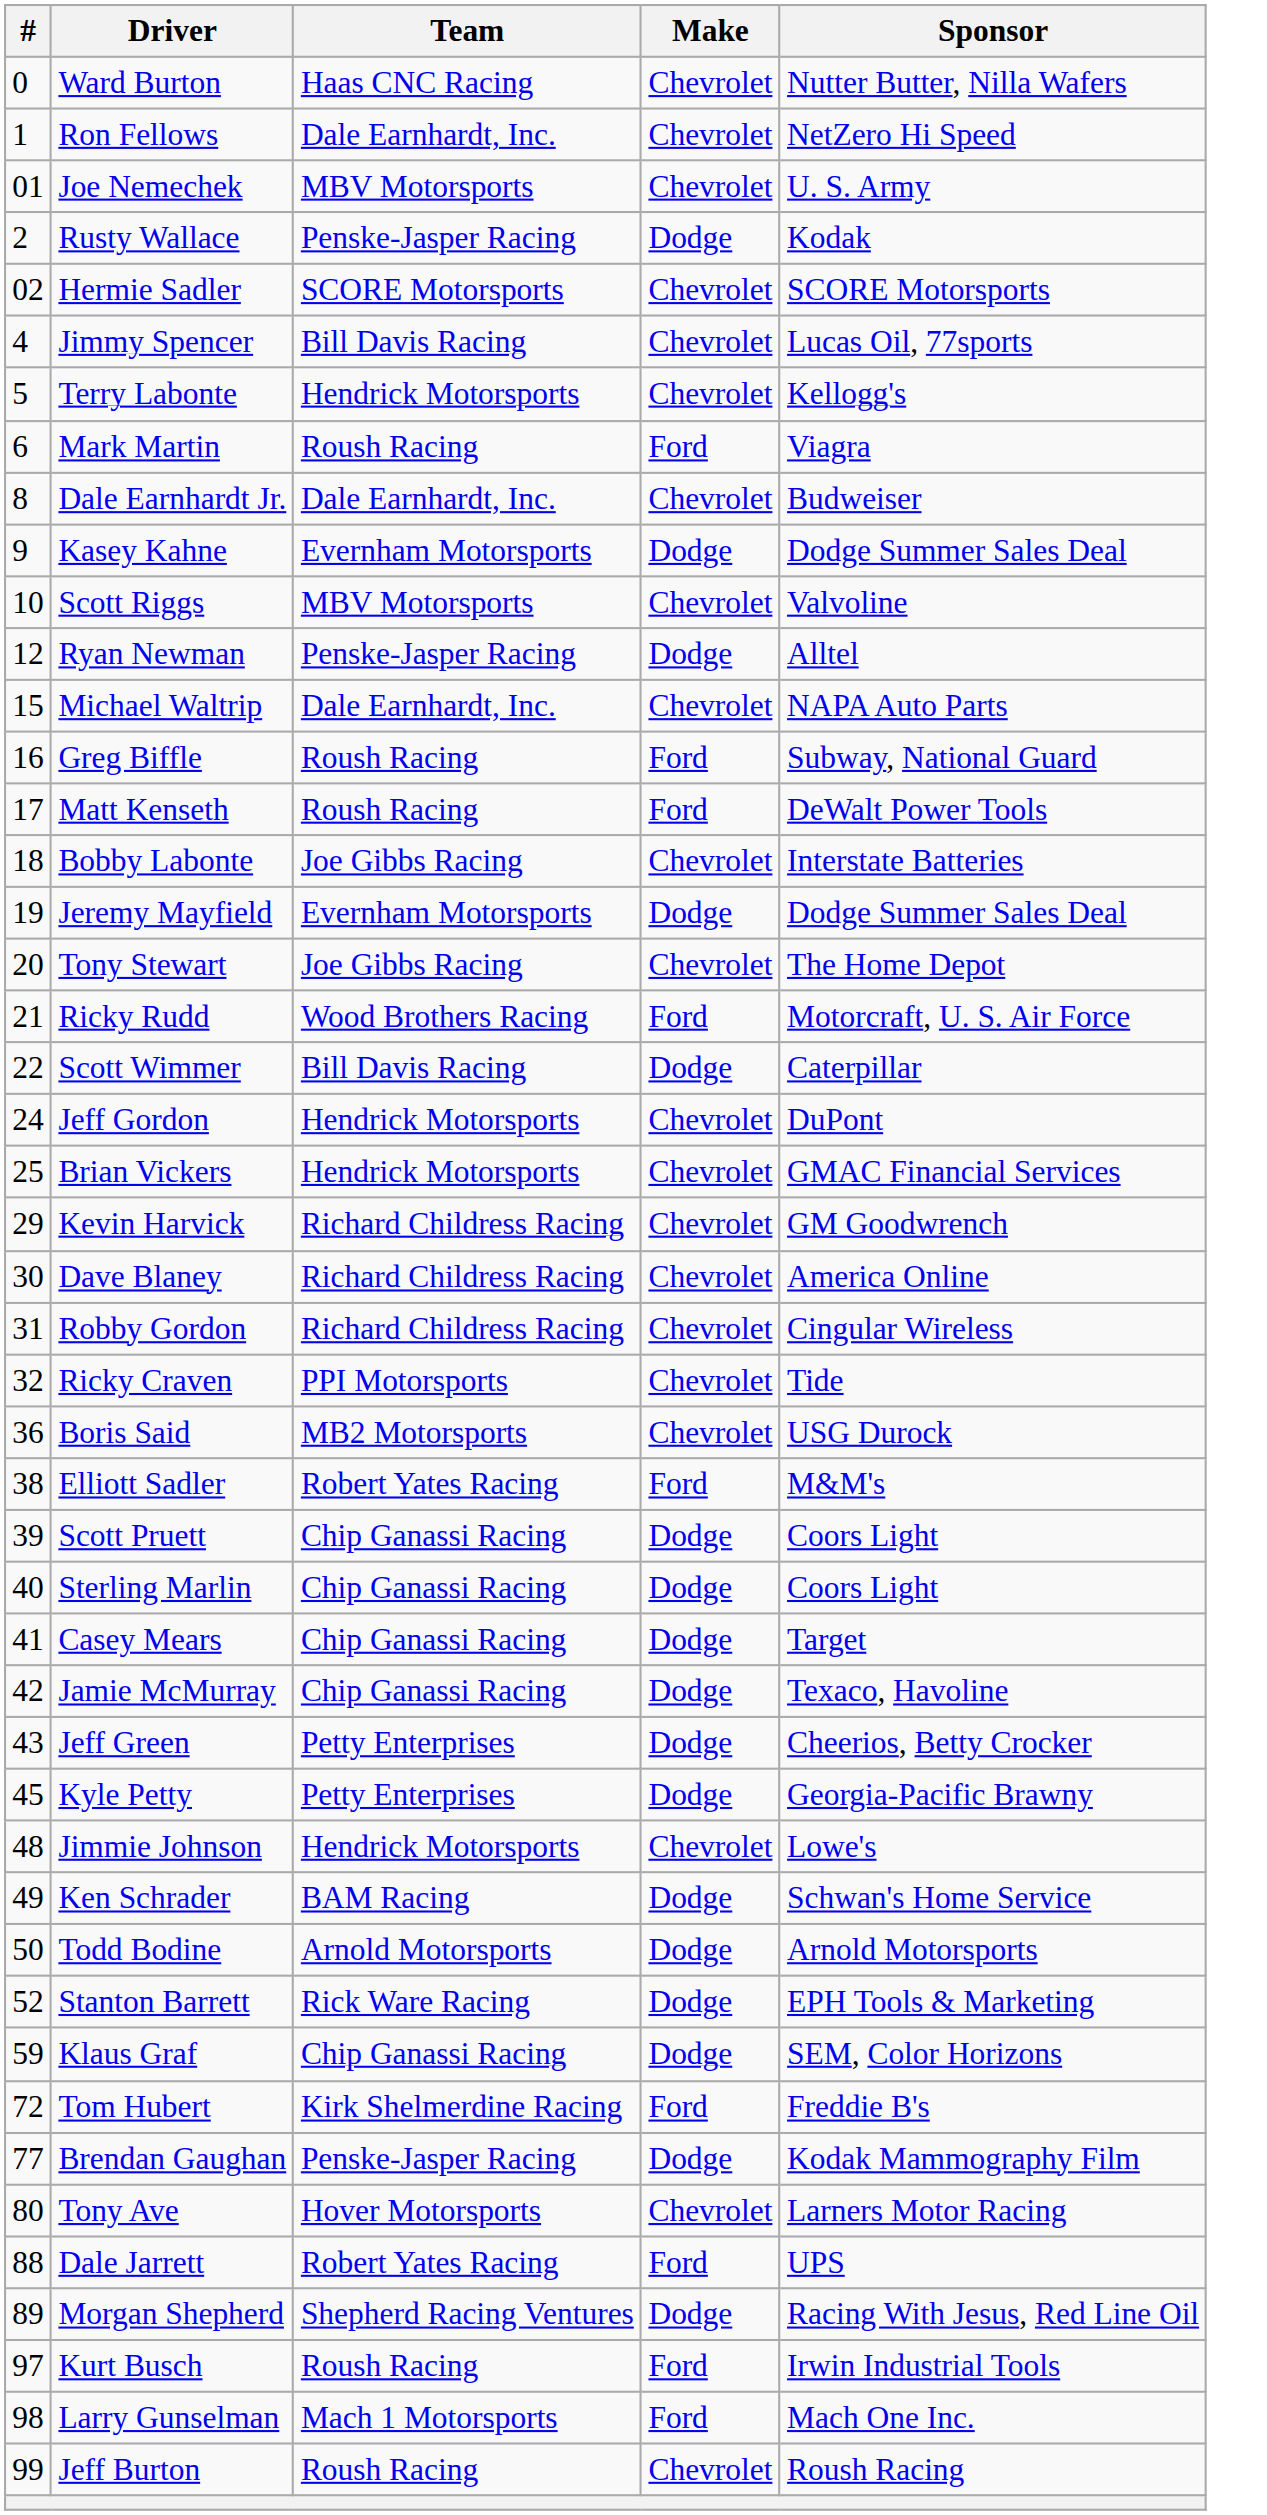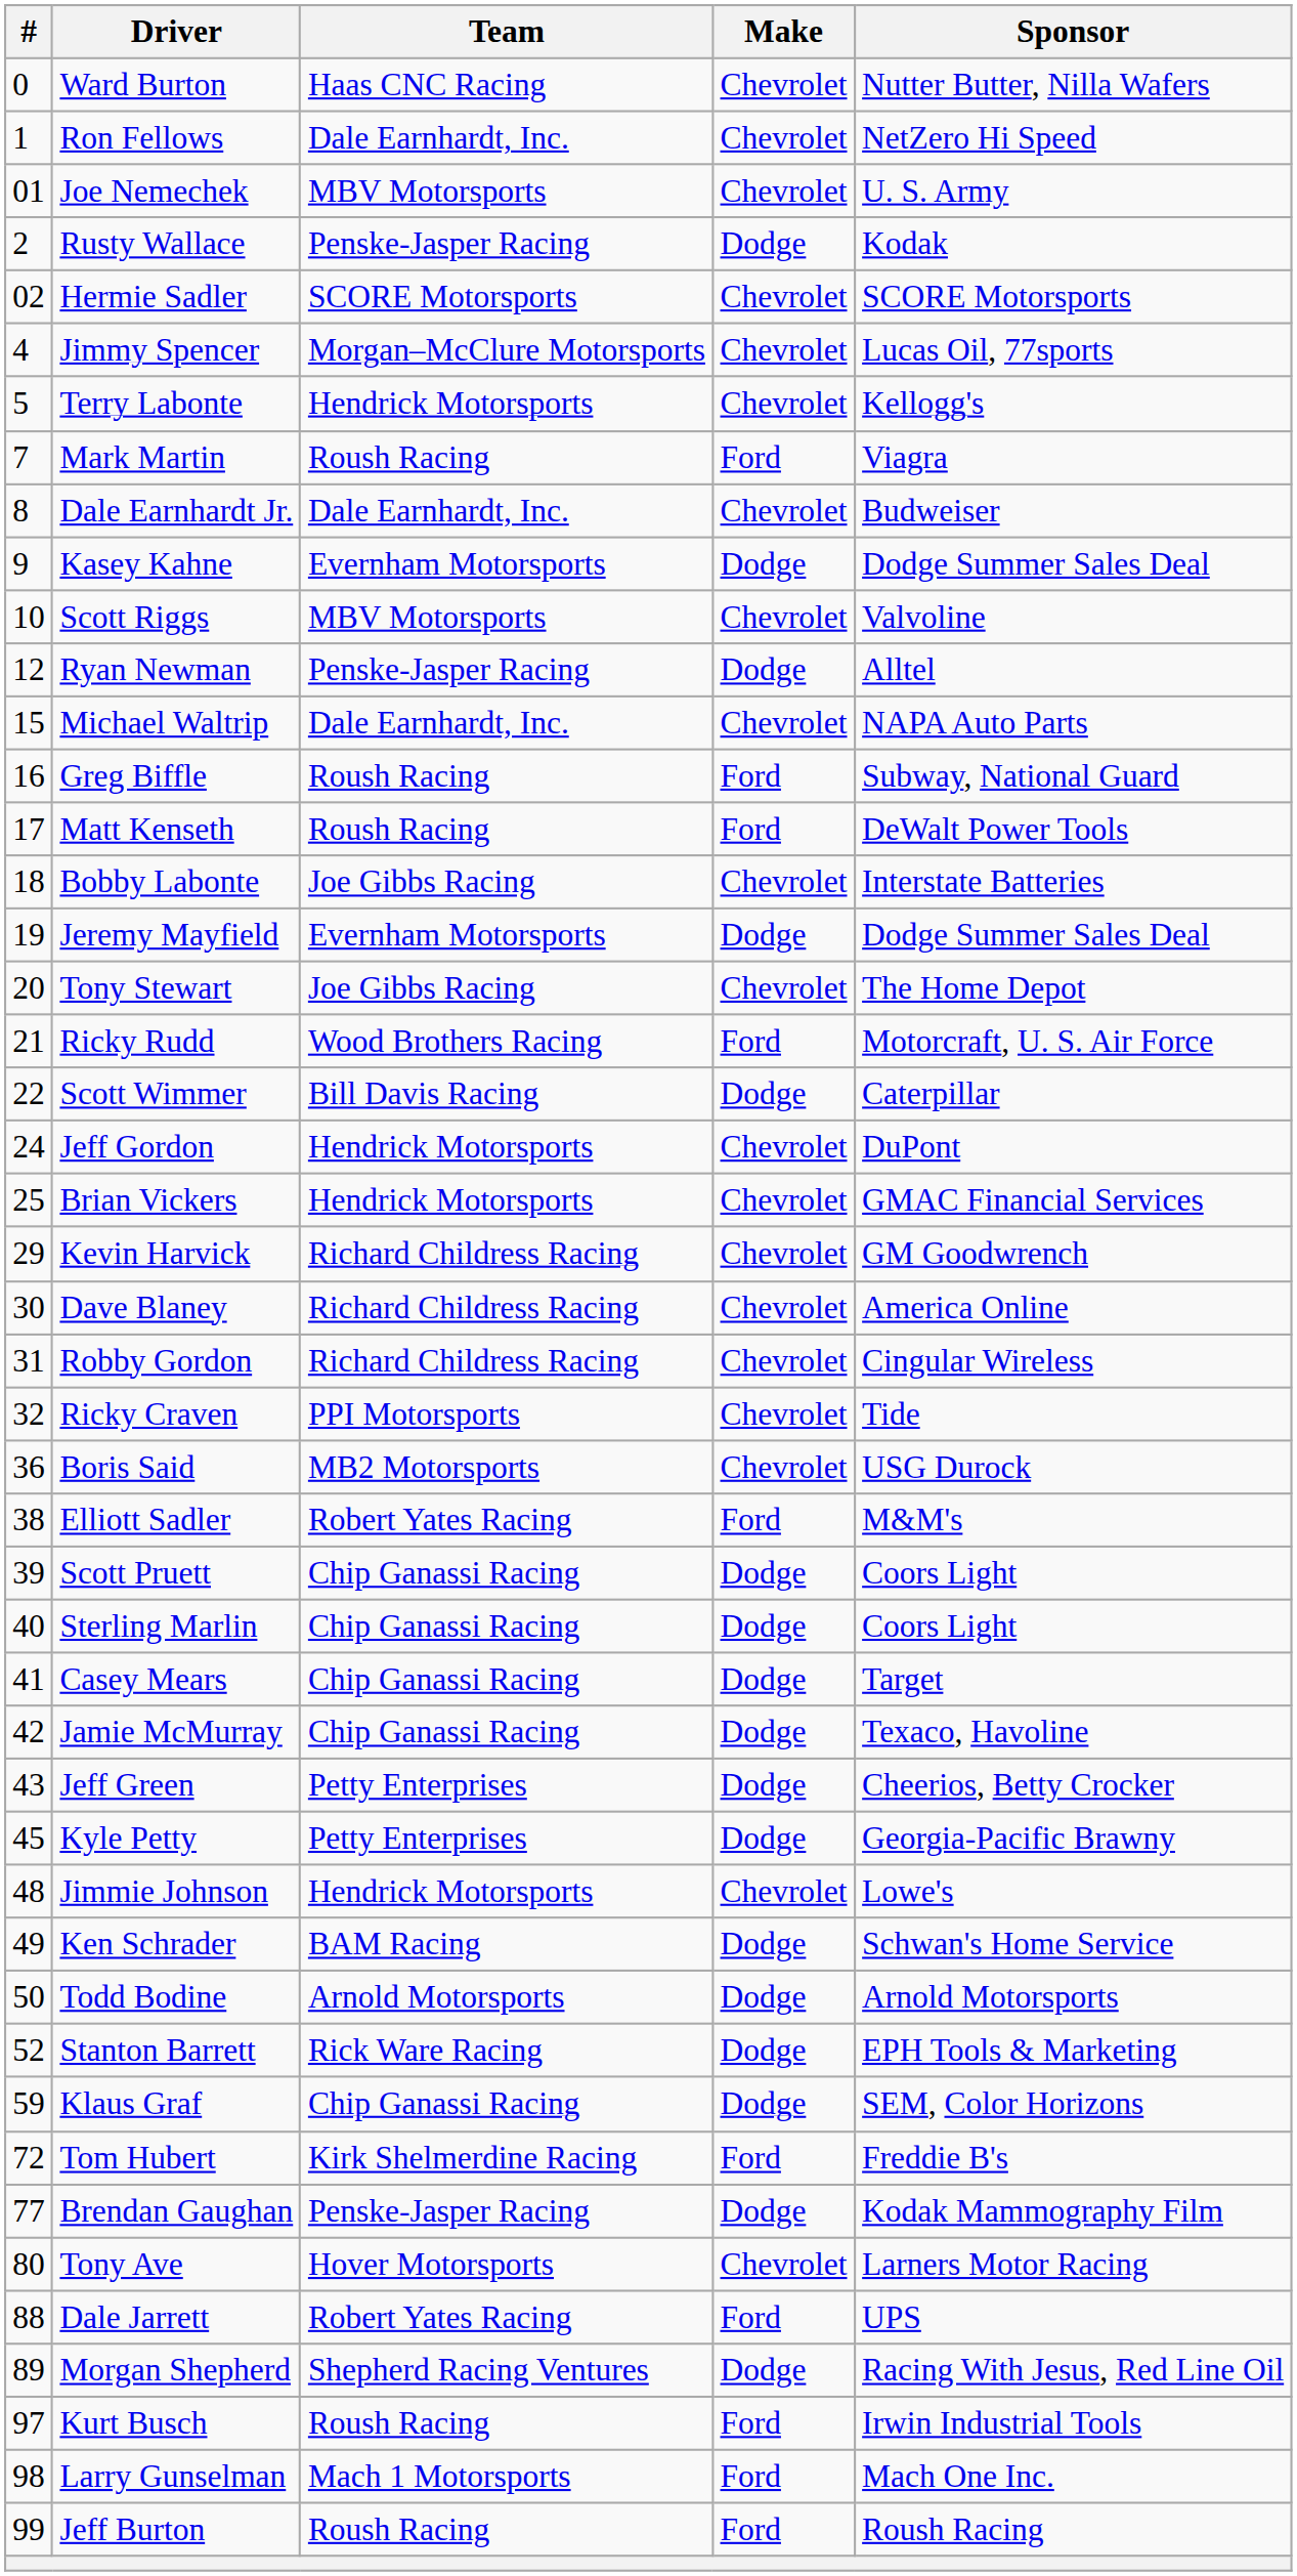 <table class="wikitable" style="font-size:95%">
 <tr>
 <th>#</th>
 <th>Driver</th>
 <th>Team</th>
 <th>Make</th>
 <th>Sponsor</th>
 </tr>
 <tr>
 <td>0</td>
 <td><a href='#'>Ward Burton</a></td>
 <td><a href='#'>Haas CNC Racing</a></td>
 <td><a href='#'>Chevrolet</a></td>
 <td><a href='#'>Nutter Butter</a>, <a href='#'>Nilla Wafers</a></td>
 </tr>
 <tr>
 <td>1</td>
 <td><a href='#'>Ron Fellows</a></td>
 <td><a href='#'>Dale Earnhardt, Inc.</a></td>
 <td><a href='#'>Chevrolet</a></td>
 <td><a href='#'>NetZero Hi Speed</a></td>
 </tr>
 <tr>
 <td>01</td>
 <td><a href='#'>Joe Nemechek</a></td>
 <td><a href='#'>MBV Motorsports</a></td>
 <td><a href='#'>Chevrolet</a></td>
 <td><a href='#'>U. S. Army</a></td>
 </tr>
 <tr>
 <td>2</td>
 <td><a href='#'>Rusty Wallace</a></td>
 <td><a href='#'>Penske-Jasper Racing</a></td>
 <td><a href='#'>Dodge</a></td>
 <td><a href='#'>Kodak</a></td>
 </tr>
 <tr>
 <td>02</td>
 <td><a href='#'>Hermie Sadler</a></td>
 <td><a href='#'>SCORE Motorsports</a></td>
 <td><a href='#'>Chevrolet</a></td>
 <td><a href='#'>SCORE Motorsports</a></td>
 </tr>
 <tr>
 <td>4</td>
 <td><a href='#'>Jimmy Spencer</a></td>
-<td><a href='#'>Bill Davis Racing</a></td>
+<td><a href='#'>Morgan–McClure Motorsports</a></td>
 <td><a href='#'>Chevrolet</a></td>
 <td><a href='#'>Lucas Oil</a>, <a href='#'>77sports</a></td>
 </tr>
 <tr>
 <td>5</td>
 <td><a href='#'>Terry Labonte</a></td>
 <td><a href='#'>Hendrick Motorsports</a></td>
 <td><a href='#'>Chevrolet</a></td>
 <td><a href='#'>Kellogg's</a></td>
 </tr>
 <tr>
-<td>6</td>
+<td>7</td>
 <td><a href='#'>Mark Martin</a></td>
 <td><a href='#'>Roush Racing</a></td>
 <td><a href='#'>Ford</a></td>
 <td><a href='#'>Viagra</a></td>
 </tr>
 <tr>
 <td>8</td>
 <td><a href='#'>Dale Earnhardt Jr.</a></td>
 <td><a href='#'>Dale Earnhardt, Inc.</a></td>
 <td><a href='#'>Chevrolet</a></td>
 <td><a href='#'>Budweiser</a></td>
 </tr>
 <tr>
 <td>9</td>
 <td><a href='#'>Kasey Kahne</a></td>
 <td><a href='#'>Evernham Motorsports</a></td>
 <td><a href='#'>Dodge</a></td>
 <td><a href='#'>Dodge Summer Sales Deal</a></td>
 </tr>
 <tr>
 <td>10</td>
 <td><a href='#'>Scott Riggs</a></td>
 <td><a href='#'>MBV Motorsports</a></td>
 <td><a href='#'>Chevrolet</a></td>
 <td><a href='#'>Valvoline</a></td>
 </tr>
 <tr>
 <td>12</td>
 <td><a href='#'>Ryan Newman</a></td>
 <td><a href='#'>Penske-Jasper Racing</a></td>
 <td><a href='#'>Dodge</a></td>
 <td><a href='#'>Alltel</a></td>
 </tr>
 <tr>
 <td>15</td>
 <td><a href='#'>Michael Waltrip</a></td>
 <td><a href='#'>Dale Earnhardt, Inc.</a></td>
 <td><a href='#'>Chevrolet</a></td>
 <td><a href='#'>NAPA Auto Parts</a></td>
 </tr>
 <tr>
 <td>16</td>
 <td><a href='#'>Greg Biffle</a></td>
 <td><a href='#'>Roush Racing</a></td>
 <td><a href='#'>Ford</a></td>
 <td><a href='#'>Subway</a>, <a href='#'>National Guard</a></td>
 </tr>
 <tr>
 <td>17</td>
 <td><a href='#'>Matt Kenseth</a></td>
 <td><a href='#'>Roush Racing</a></td>
 <td><a href='#'>Ford</a></td>
 <td><a href='#'>DeWalt Power Tools</a></td>
 </tr>
 <tr>
 <td>18</td>
 <td><a href='#'>Bobby Labonte</a></td>
 <td><a href='#'>Joe Gibbs Racing</a></td>
 <td><a href='#'>Chevrolet</a></td>
 <td><a href='#'>Interstate Batteries</a></td>
 </tr>
 <tr>
 <td>19</td>
 <td><a href='#'>Jeremy Mayfield</a></td>
 <td><a href='#'>Evernham Motorsports</a></td>
 <td><a href='#'>Dodge</a></td>
 <td><a href='#'>Dodge Summer Sales Deal</a></td>
 </tr>
 <tr>
 <td>20</td>
 <td><a href='#'>Tony Stewart</a></td>
 <td><a href='#'>Joe Gibbs Racing</a></td>
 <td><a href='#'>Chevrolet</a></td>
 <td><a href='#'>The Home Depot</a></td>
 </tr>
 <tr>
 <td>21</td>
 <td><a href='#'>Ricky Rudd</a></td>
 <td><a href='#'>Wood Brothers Racing</a></td>
 <td><a href='#'>Ford</a></td>
 <td><a href='#'>Motorcraft</a>, <a href='#'>U. S. Air Force</a></td>
 </tr>
 <tr>
 <td>22</td>
 <td><a href='#'>Scott Wimmer</a></td>
 <td><a href='#'>Bill Davis Racing</a></td>
 <td><a href='#'>Dodge</a></td>
 <td><a href='#'>Caterpillar</a></td>
 </tr>
 <tr>
 <td>24</td>
 <td><a href='#'>Jeff Gordon</a></td>
 <td><a href='#'>Hendrick Motorsports</a></td>
 <td><a href='#'>Chevrolet</a></td>
 <td><a href='#'>DuPont</a></td>
 </tr>
 <tr>
 <td>25</td>
 <td><a href='#'>Brian Vickers</a></td>
 <td><a href='#'>Hendrick Motorsports</a></td>
 <td><a href='#'>Chevrolet</a></td>
 <td><a href='#'>GMAC Financial Services</a></td>
 </tr>
 <tr>
 <td>29</td>
 <td><a href='#'>Kevin Harvick</a></td>
 <td><a href='#'>Richard Childress Racing</a></td>
 <td><a href='#'>Chevrolet</a></td>
 <td><a href='#'>GM Goodwrench</a></td>
 </tr>
 <tr>
 <td>30</td>
 <td><a href='#'>Dave Blaney</a></td>
 <td><a href='#'>Richard Childress Racing</a></td>
 <td><a href='#'>Chevrolet</a></td>
 <td><a href='#'>America Online</a></td>
 </tr>
 <tr>
 <td>31</td>
 <td><a href='#'>Robby Gordon</a></td>
 <td><a href='#'>Richard Childress Racing</a></td>
 <td><a href='#'>Chevrolet</a></td>
 <td><a href='#'>Cingular Wireless</a></td>
 </tr>
 <tr>
 <td>32</td>
 <td><a href='#'>Ricky Craven</a></td>
 <td><a href='#'>PPI Motorsports</a></td>
 <td><a href='#'>Chevrolet</a></td>
 <td><a href='#'>Tide</a></td>
 </tr>
 <tr>
 <td>36</td>
 <td><a href='#'>Boris Said</a></td>
 <td><a href='#'>MB2 Motorsports</a></td>
 <td><a href='#'>Chevrolet</a></td>
 <td><a href='#'>USG Durock</a></td>
 </tr>
 <tr>
 <td>38</td>
 <td><a href='#'>Elliott Sadler</a></td>
 <td><a href='#'>Robert Yates Racing</a></td>
 <td><a href='#'>Ford</a></td>
 <td><a href='#'>M&M's</a></td>
 </tr>
 <tr>
 <td>39</td>
 <td><a href='#'>Scott Pruett</a></td>
 <td><a href='#'>Chip Ganassi Racing</a></td>
 <td><a href='#'>Dodge</a></td>
 <td><a href='#'>Coors Light</a></td>
 </tr>
 <tr>
 <td>40</td>
 <td><a href='#'>Sterling Marlin</a></td>
 <td><a href='#'>Chip Ganassi Racing</a></td>
 <td><a href='#'>Dodge</a></td>
 <td><a href='#'>Coors Light</a></td>
 </tr>
 <tr>
 <td>41</td>
 <td><a href='#'>Casey Mears</a></td>
 <td><a href='#'>Chip Ganassi Racing</a></td>
 <td><a href='#'>Dodge</a></td>
 <td><a href='#'>Target</a></td>
 </tr>
 <tr>
 <td>42</td>
 <td><a href='#'>Jamie McMurray</a></td>
 <td><a href='#'>Chip Ganassi Racing</a></td>
 <td><a href='#'>Dodge</a></td>
 <td><a href='#'>Texaco</a>, <a href='#'>Havoline</a></td>
 </tr>
 <tr>
 <td>43</td>
 <td><a href='#'>Jeff Green</a></td>
 <td><a href='#'>Petty Enterprises</a></td>
 <td><a href='#'>Dodge</a></td>
 <td><a href='#'>Cheerios</a>, <a href='#'>Betty Crocker</a></td>
 </tr>
 <tr>
 <td>45</td>
 <td><a href='#'>Kyle Petty</a></td>
 <td><a href='#'>Petty Enterprises</a></td>
 <td><a href='#'>Dodge</a></td>
 <td><a href='#'>Georgia-Pacific Brawny</a></td>
 </tr>
 <tr>
 <td>48</td>
 <td><a href='#'>Jimmie Johnson</a></td>
 <td><a href='#'>Hendrick Motorsports</a></td>
 <td><a href='#'>Chevrolet</a></td>
 <td><a href='#'>Lowe's</a></td>
 </tr>
 <tr>
 <td>49</td>
 <td><a href='#'>Ken Schrader</a></td>
 <td><a href='#'>BAM Racing</a></td>
 <td><a href='#'>Dodge</a></td>
 <td><a href='#'>Schwan's Home Service</a></td>
 </tr>
 <tr>
 <td>50</td>
 <td><a href='#'>Todd Bodine</a></td>
 <td><a href='#'>Arnold Motorsports</a></td>
 <td><a href='#'>Dodge</a></td>
 <td><a href='#'>Arnold Motorsports</a></td>
 </tr>
 <tr>
 <td>52</td>
 <td><a href='#'>Stanton Barrett</a></td>
 <td><a href='#'>Rick Ware Racing</a></td>
 <td><a href='#'>Dodge</a></td>
 <td><a href='#'>EPH Tools & Marketing</a></td>
 </tr>
 <tr>
 <td>59</td>
 <td><a href='#'>Klaus Graf</a></td>
 <td><a href='#'>Chip Ganassi Racing</a></td>
 <td><a href='#'>Dodge</a></td>
 <td><a href='#'>SEM</a>, <a href='#'>Color Horizons</a></td>
 </tr>
 <tr>
 <td>72</td>
 <td><a href='#'>Tom Hubert</a></td>
 <td><a href='#'>Kirk Shelmerdine Racing</a></td>
 <td><a href='#'>Ford</a></td>
 <td><a href='#'>Freddie B's</a></td>
 </tr>
 <tr>
 <td>77</td>
 <td><a href='#'>Brendan Gaughan</a></td>
 <td><a href='#'>Penske-Jasper Racing</a></td>
 <td><a href='#'>Dodge</a></td>
 <td><a href='#'>Kodak Mammography Film</a></td>
 </tr>
 <tr>
 <td>80</td>
 <td><a href='#'>Tony Ave</a></td>
 <td><a href='#'>Hover Motorsports</a></td>
 <td><a href='#'>Chevrolet</a></td>
 <td><a href='#'>Larners Motor Racing</a></td>
 </tr>
 <tr>
 <td>88</td>
 <td><a href='#'>Dale Jarrett</a></td>
 <td><a href='#'>Robert Yates Racing</a></td>
 <td><a href='#'>Ford</a></td>
 <td><a href='#'>UPS</a></td>
 </tr>
 <tr>
 <td>89</td>
 <td><a href='#'>Morgan Shepherd</a></td>
 <td><a href='#'>Shepherd Racing Ventures</a></td>
 <td><a href='#'>Dodge</a></td>
 <td><a href='#'>Racing With Jesus</a>, <a href='#'>Red Line Oil</a></td>
 </tr>
 <tr>
 <td>97</td>
 <td><a href='#'>Kurt Busch</a></td>
 <td><a href='#'>Roush Racing</a></td>
 <td><a href='#'>Ford</a></td>
 <td><a href='#'>Irwin Industrial Tools</a></td>
 </tr>
 <tr>
 <td>98</td>
 <td><a href='#'>Larry Gunselman</a></td>
 <td><a href='#'>Mach 1 Motorsports</a></td>
 <td><a href='#'>Ford</a></td>
 <td><a href='#'>Mach One Inc.</a></td>
 </tr>
 <tr>
 <td>99</td>
 <td><a href='#'>Jeff Burton</a></td>
 <td><a href='#'>Roush Racing</a></td>
-<td><a href='#'>Chevrolet</a></td>
+<td><a href='#'>Ford</a></td>
 <td><a href='#'>Roush Racing</a></td>
 </tr>
 <tr>
 <th colspan="5"></th>
 </tr>
 </table>
